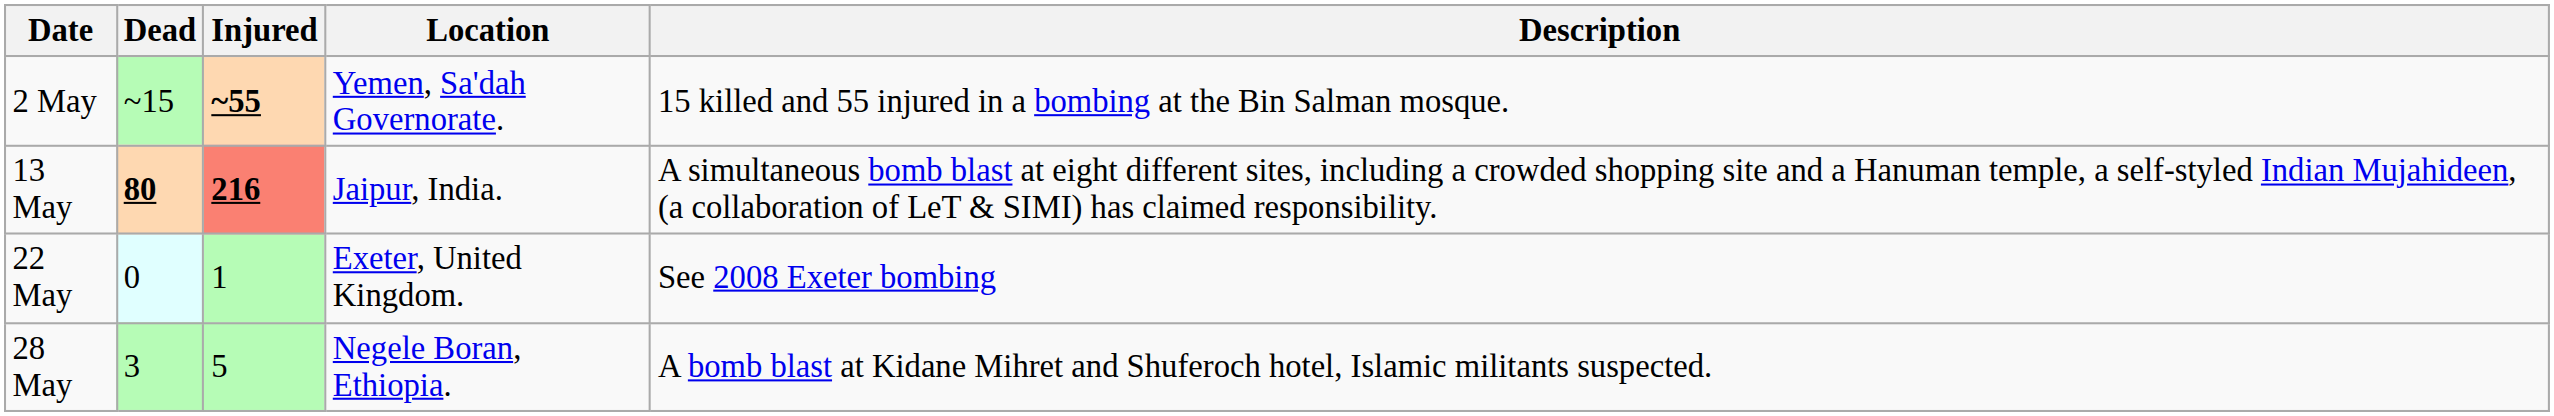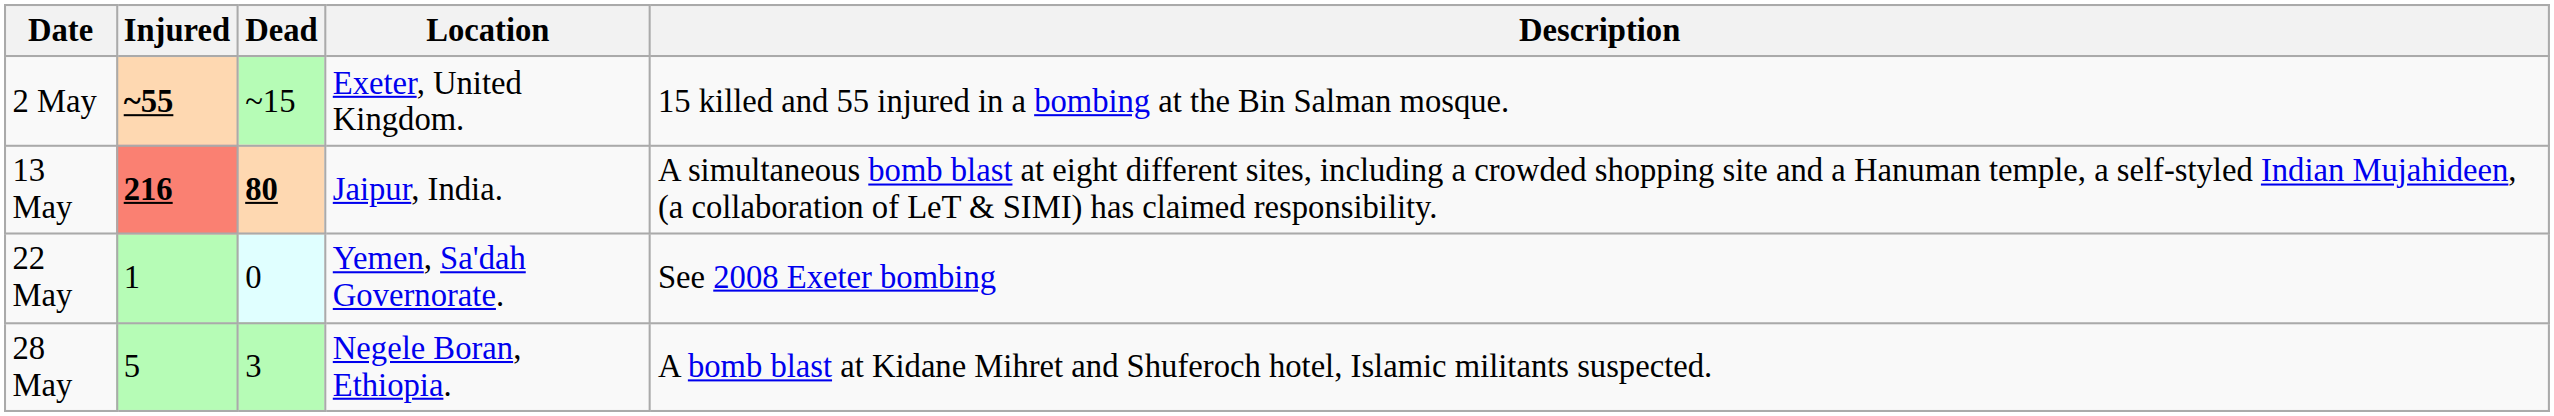 <table class="wikitable sortable" id="terrorIncidents2008May">
 <tr>
 <th>Date</th>
+<th>Injured</th>
 <th>Dead</th>
-<th>Injured</th>
 <th>Location</th>
 <th>Description</th>
 </tr>
 <tr>
 <td>2 May </td>
+<td style="background:#FED8B1;text-align:left"><u><strong>~55</strong></u></td>
 <td style="background:#b6fcb6;text-align:left">~15</td>
-<td style="background:#FED8B1;text-align:left"><u><strong>~55</strong></u></td>
-<td><a href='#'>Yemen</a>, <a href='#'>Sa'dah Governorate</a>.</td>
+<td><a href='#'>Exeter</a>, United Kingdom.</td>
 <td>15 killed and 55 injured in a <a href='#'>bombing</a> at the Bin Salman mosque.</td>
 </tr>
 <tr>
 <td>13 May </td>
+<td style="background:#FA8072;text-align:left"><u><strong>216</strong></u></td>
 <td style="background:#FED8B1;text-align:left"><u><strong>80</strong></u></td>
-<td style="background:#FA8072;text-align:left"><u><strong>216</strong></u></td>
 <td><a href='#'>Jaipur</a>, India.</td>
 <td>A simultaneous <a href='#'>bomb blast</a> at eight different sites, including a crowded shopping site and a Hanuman temple, a self-styled <a href='#'>Indian Mujahideen</a>, (a collaboration of LeT & SIMI) has claimed responsibility.</td>
 </tr>
 <tr>
 <td>22 May </td>
+<td style="background:#b6fcb6;text-align:left">1</td>
 <td style="background:#E0FFFF;text-align:left">0</td>
-<td style="background:#b6fcb6;text-align:left">1</td>
-<td><a href='#'>Exeter</a>, United Kingdom.</td>
+<td><a href='#'>Yemen</a>, <a href='#'>Sa'dah Governorate</a>.</td>
 <td>See <a href='#'>2008 Exeter bombing</a></td>
 </tr>
 <tr>
 <td>28 May </td>
+<td style="background:#b6fcb6;text-align:left">5</td>
 <td style="background:#b6fcb6;text-align:left">3</td>
-<td style="background:#b6fcb6;text-align:left">5</td>
 <td><a href='#'>Negele Boran</a>, <a href='#'>Ethiopia</a>.</td>
 <td>A <a href='#'>bomb blast</a> at Kidane Mihret and Shuferoch hotel, Islamic militants suspected.</td>
 </tr>
 </table>
